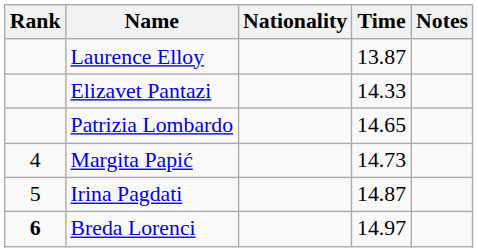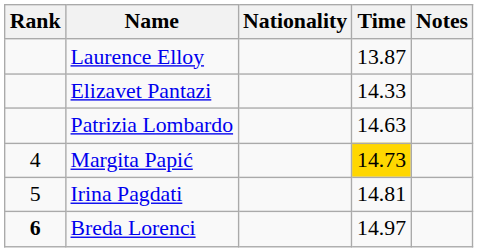 <table class="wikitable sortable" style="text-align:center">
 <tr>
 <th>Rank</th>
 <th>Name</th>
 <th>Nationality</th>
 <th>Time</th>
 <th>Notes</th>
 </tr>
 <tr>
 <td></td>
 <td align=left><a href='#'>Laurence Elloy</a></td>
 <td align=left></td>
 <td>13.87</td>
 <td></td>
 </tr>
 <tr>
 <td></td>
 <td align=left><a href='#'>Elizavet Pantazi</a></td>
 <td align=left></td>
 <td>14.33</td>
 <td></td>
 </tr>
 <tr>
 <td></td>
 <td align=left><a href='#'>Patrizia Lombardo</a></td>
 <td align=left></td>
-<td>14.65</td>
+<td>14.63</td>
 <td></td>
 </tr>
 <tr>
 <td>4</td>
 <td align=left><a href='#'>Margita Papić</a></td>
 <td align=left></td>
-<td>14.73</td>
+<td style="background: gold;">14.73</td>
 <td></td>
 </tr>
 <tr>
 <td>5</td>
 <td align=left><a href='#'>Irina Pagdati</a></td>
 <td align=left></td>
-<td>14.87</td>
+<td>14.81</td>
 <td></td>
 </tr>
 <tr>
 <td><strong>6</strong></td>
 <td align=left><a href='#'>Breda Lorenci</a></td>
 <td align=left></td>
 <td>14.97</td>
 <td></td>
 </tr>
 </table>
